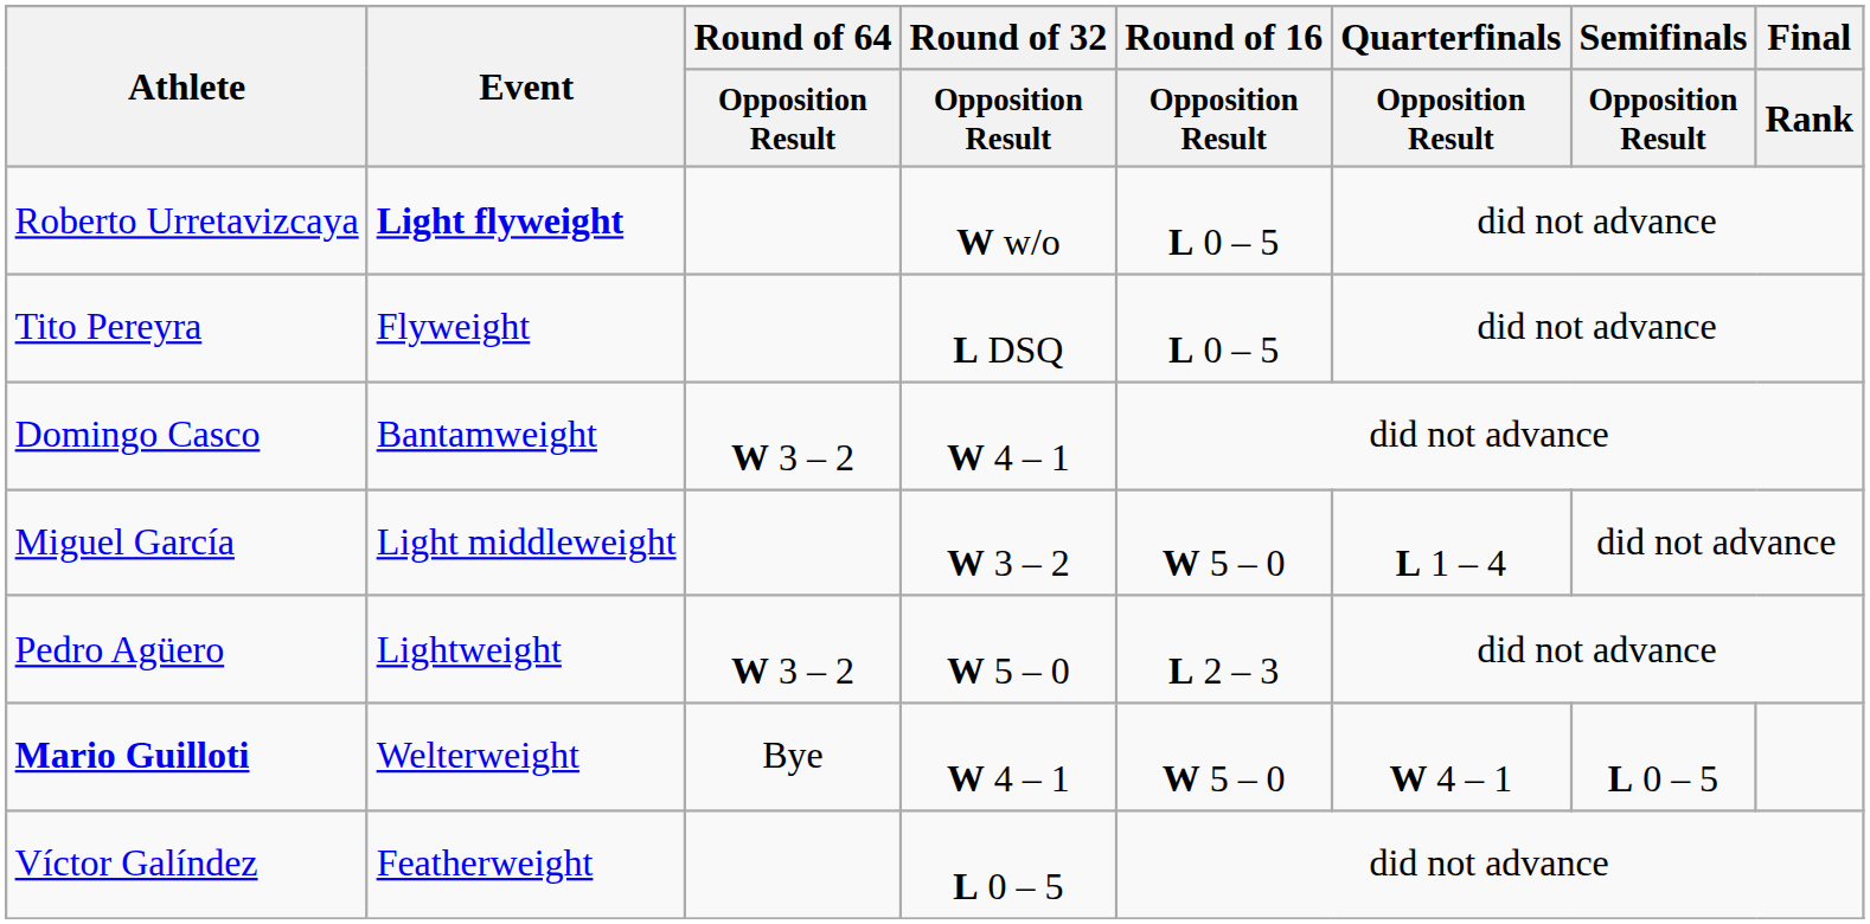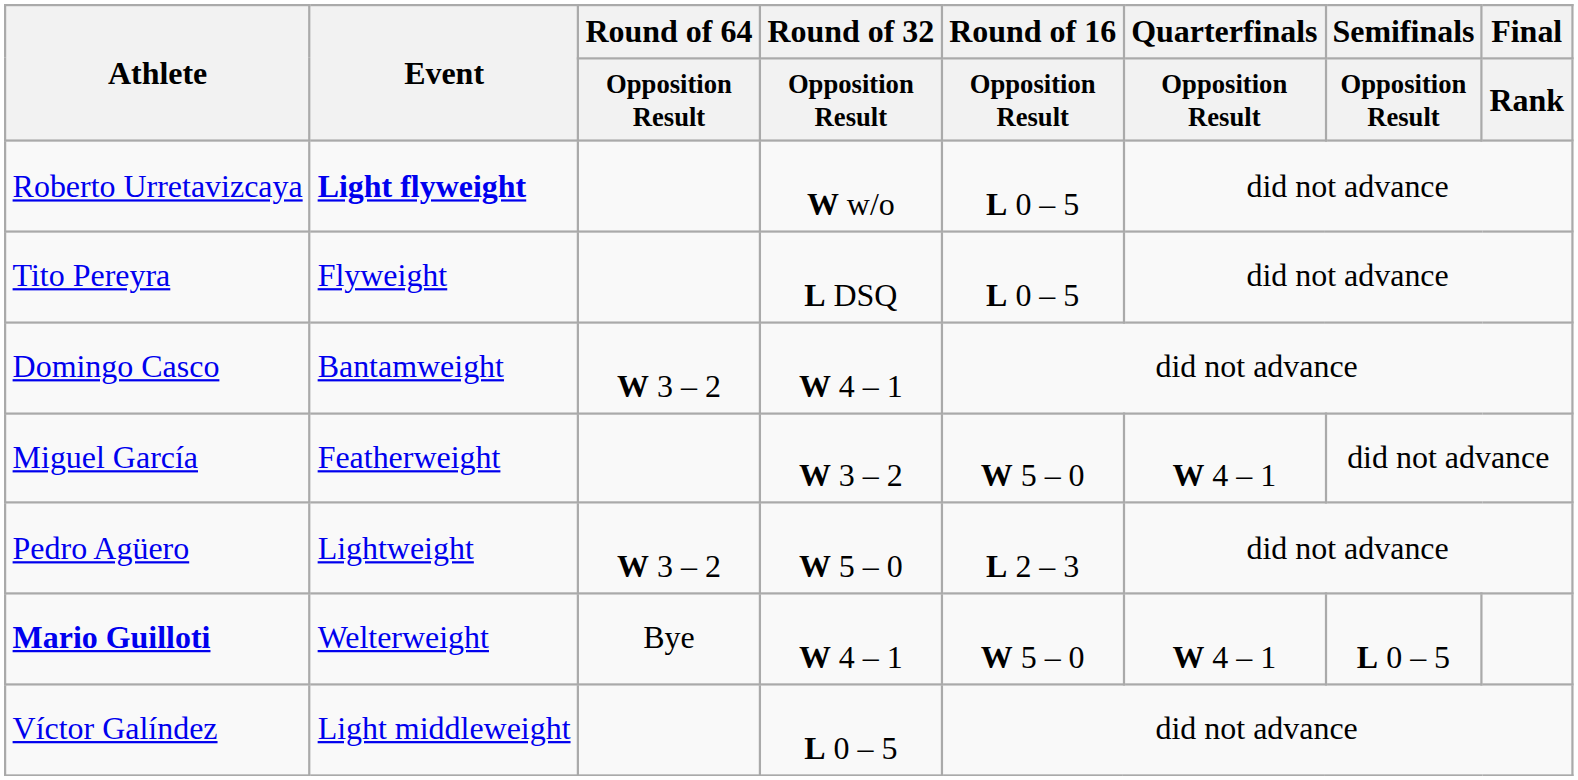 <table class=wikitable style="font-size:90%">
 <tr>
 <th rowspan="2">Athlete</th>
 <th rowspan="2">Event</th>
 <th>Round of 64</th>
 <th>Round of 32</th>
 <th>Round of 16</th>
 <th>Quarterfinals</th>
 <th>Semifinals</th>
 <th colspan="2">Final</th>
 </tr>
 <tr>
 <th style="line-height:1em"><small>Opposition<br>Result</small></th>
 <th style="line-height:1em"><small>Opposition<br>Result</small></th>
 <th style="line-height:1em"><small>Opposition<br>Result</small></th>
 <th style="line-height:1em"><small>Opposition<br>Result</small></th>
 <th style="line-height:1em"><small>Opposition<br>Result</small></th>
 <th>Rank</th>
 </tr>
 <tr align="center">
 <td align=left><a href='#'>Roberto Urretavizcaya</a></td>
 <td align=left><strong><a href='#'>Light flyweight</a></strong></td>
 <td></td>
 <td align="center"><br><strong>W</strong> w/o</td>
 <td align="center"><br><strong>L</strong> 0 – 5</td>
 <td colspan="4">did not advance</td>
 </tr>
 <tr align="center">
 <td align=left><a href='#'>Tito Pereyra</a></td>
 <td align=left><a href='#'>Flyweight</a></td>
 <td></td>
 <td align="center"><br><strong>L</strong> DSQ</td>
 <td align="center"><br><strong>L</strong> 0 – 5</td>
 <td colspan="4">did not advance</td>
 </tr>
 <tr align="center">
 <td align=left><a href='#'>Domingo Casco</a></td>
 <td align=left><a href='#'>Bantamweight</a></td>
 <td align="center"><br><strong>W</strong> 3 – 2</td>
 <td align="center"><br><strong>W</strong> 4 – 1</td>
 <td colspan="6">did not advance</td>
 </tr>
 <tr align="center">
 <td align=left><a href='#'>Miguel García</a></td>
-<td align=left><a href='#'>Light middleweight</a></td>
+<td align=left><a href='#'>Featherweight</a></td>
 <td></td>
 <td align="center"><br><strong>W</strong> 3 – 2</td>
 <td align="center"><br><strong>W</strong> 5 – 0</td>
-<td align="center"><br><strong>L</strong> 1 – 4</td>
+<td align="center"><br><strong>W</strong> 4 – 1</td>
 <td colspan="4">did not advance</td>
 </tr>
 <tr align="center">
 <td align=left><a href='#'>Pedro Agüero</a></td>
 <td align=left><a href='#'>Lightweight</a></td>
 <td align="center"><br><strong>W</strong> 3 – 2</td>
 <td align="center"><br><strong>W</strong> 5 – 0</td>
 <td align="center"><br><strong>L</strong> 2 – 3</td>
 <td colspan="4">did not advance</td>
 </tr>
 <tr align="center">
 <td align=left><strong><a href='#'>Mario Guilloti</a></strong></td>
 <td align=left><a href='#'>Welterweight</a></td>
 <td align="center">Bye</td>
 <td align="center"><br><strong>W</strong> 4 – 1</td>
 <td align="center"><br><strong>W</strong> 5 – 0</td>
 <td align="center"><br><strong>W</strong> 4 – 1</td>
 <td align="center"><br><strong>L</strong> 0 – 5</td>
 <td></td>
 </tr>
 <tr align="center">
 <td align=left><a href='#'>Víctor Galíndez</a></td>
-<td align=left><a href='#'>Featherweight</a></td>
+<td align=left><a href='#'>Light middleweight</a></td>
 <td></td>
 <td align="center"><br><strong>L</strong> 0 – 5</td>
 <td colspan="4">did not advance</td>
 </tr>
 </table>
